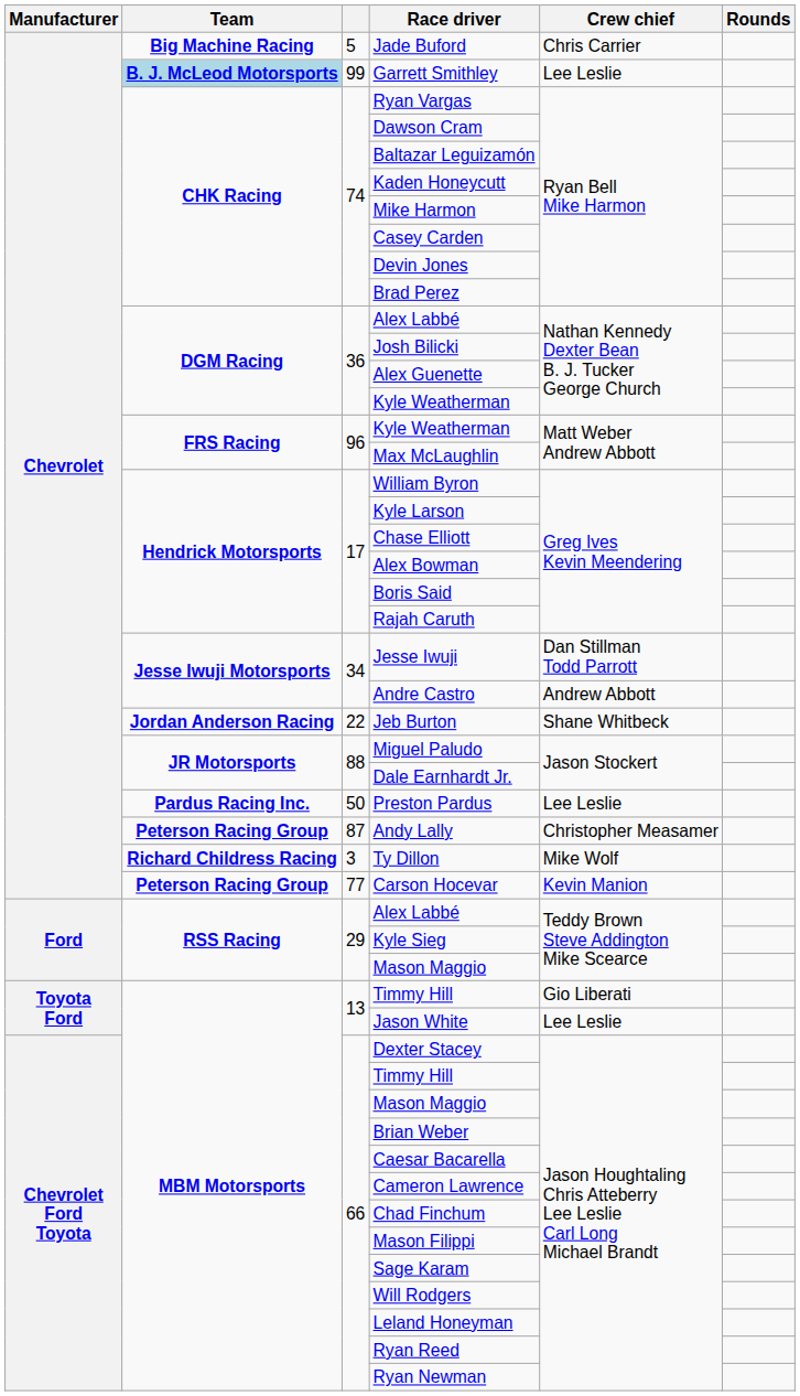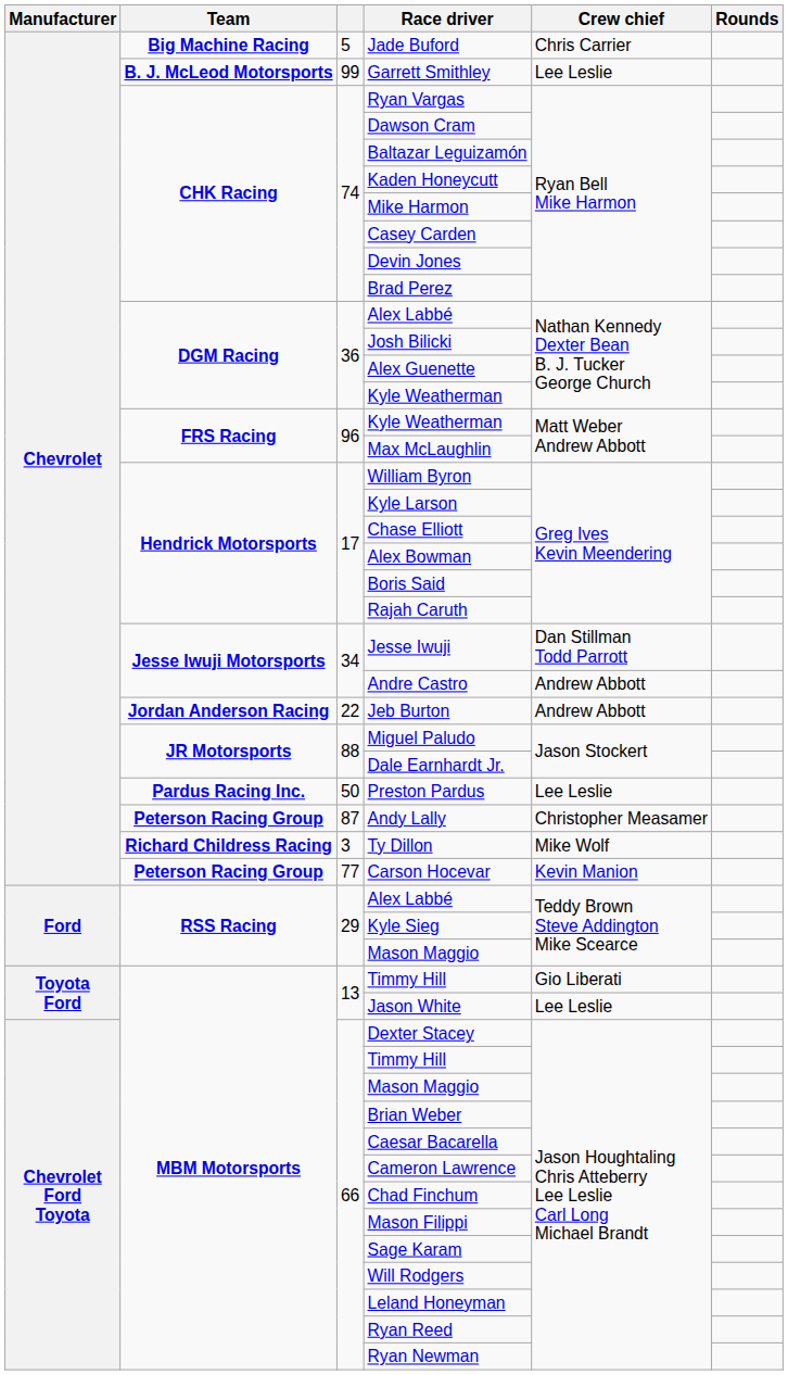 <table class="wikitable" style="font-size: 95%;">
 <tr>
 <th>Manufacturer</th>
 <th>Team</th>
 <th></th>
 <th>Race driver</th>
 <th>Crew chief</th>
 <th>Rounds</th>
 </tr>
 <tr>
 <th rowspan=31><a href='#'>Chevrolet</a></th>
 <td style="text-align:center;"><strong><a href='#'>Big Machine Racing</a></strong></td>
 <td>5</td>
 <td><a href='#'>Jade Buford</a></td>
 <td>Chris Carrier</td>
 <td></td>
 </tr>
 <tr>
-<td style="background: lightblue; text-align:center;"><strong><a href='#'>B. J. McLeod Motorsports</a></strong></td>
+<td style="text-align:center;"><strong><a href='#'>B. J. McLeod Motorsports</a></strong></td>
 <td>99</td>
 <td><a href='#'>Garrett Smithley</a></td>
 <td>Lee Leslie</td>
 <td></td>
 </tr>
 <tr>
 <td rowspan=8 style="text-align:center;"><strong><a href='#'>CHK Racing</a></strong></td>
 <td rowspan=8>74</td>
 <td><a href='#'>Ryan Vargas</a></td>
 <td rowspan=8>Ryan Bell <small></small> <br> <a href='#'>Mike Harmon</a> <small></small></td>
 <td></td>
 </tr>
 <tr>
 <td><a href='#'>Dawson Cram</a></td>
 <td></td>
 </tr>
 <tr>
 <td><a href='#'>Baltazar Leguizamón</a></td>
 <td></td>
 </tr>
 <tr>
 <td><a href='#'>Kaden Honeycutt</a></td>
 <td></td>
 </tr>
 <tr>
 <td><a href='#'>Mike Harmon</a></td>
 <td></td>
 </tr>
 <tr>
 <td><a href='#'>Casey Carden</a></td>
 <td></td>
 </tr>
 <tr>
 <td><a href='#'>Devin Jones</a></td>
 <td></td>
 </tr>
 <tr>
 <td><a href='#'>Brad Perez</a></td>
 <td></td>
 </tr>
 <tr>
 <td rowspan=4 style="text-align:center;"><strong><a href='#'>DGM Racing</a></strong></td>
 <td rowspan=4>36</td>
 <td><a href='#'>Alex Labbé</a></td>
 <td rowspan=4>Nathan Kennedy <small></small> <br> <a href='#'>Dexter Bean</a> <small></small> <br> B. J. Tucker <small></small> <br> George Church <small></small></td>
 <td></td>
 </tr>
 <tr>
 <td><a href='#'>Josh Bilicki</a></td>
 <td></td>
 </tr>
 <tr>
 <td><a href='#'>Alex Guenette</a></td>
 <td></td>
 </tr>
 <tr>
 <td><a href='#'>Kyle Weatherman</a></td>
 <td></td>
 </tr>
 <tr>
 <td rowspan=2 style="text-align:center;"><strong><a href='#'>FRS Racing</a></strong></td>
 <td rowspan=2>96</td>
 <td><a href='#'>Kyle Weatherman</a></td>
 <td rowspan=2>Matt Weber <small></small> <br> Andrew Abbott <small></small></td>
 <td></td>
 </tr>
 <tr>
 <td><a href='#'>Max McLaughlin</a></td>
 <td></td>
 </tr>
 <tr>
 <td rowspan=6 style="text-align:center;"><strong><a href='#'>Hendrick Motorsports</a></strong></td>
 <td rowspan=6>17</td>
 <td><a href='#'>William Byron</a></td>
 <td rowspan=6><a href='#'>Greg Ives</a> <small></small> <br> <a href='#'>Kevin Meendering</a> <small></small></td>
 <td></td>
 </tr>
 <tr>
 <td><a href='#'>Kyle Larson</a></td>
 <td></td>
 </tr>
 <tr>
 <td><a href='#'>Chase Elliott</a></td>
 <td></td>
 </tr>
 <tr>
 <td><a href='#'>Alex Bowman</a></td>
 <td></td>
 </tr>
 <tr>
 <td><a href='#'>Boris Said</a></td>
 <td></td>
 </tr>
 <tr>
 <td><a href='#'>Rajah Caruth</a></td>
 <td></td>
 </tr>
 <tr>
 <td rowspan=2 style="text-align:center;"><strong><a href='#'>Jesse Iwuji Motorsports</a></strong></td>
 <td rowspan=2>34</td>
 <td><a href='#'>Jesse Iwuji</a></td>
 <td>Dan Stillman <small></small> <br> <a href='#'>Todd Parrott</a> <small></small></td>
 <td></td>
 </tr>
 <tr>
 <td><a href='#'>Andre Castro</a></td>
 <td>Andrew Abbott</td>
 <td></td>
 </tr>
 <tr>
 <td style="text-align:center;"><strong><a href='#'>Jordan Anderson Racing</a></strong></td>
 <td>22</td>
 <td><a href='#'>Jeb Burton</a></td>
-<td>Shane Whitbeck</td>
+<td>Andrew Abbott</td>
 <td></td>
 </tr>
 <tr>
 <td rowspan=2 style="text-align:center;"><strong><a href='#'>JR Motorsports</a></strong></td>
 <td rowspan=2>88</td>
 <td><a href='#'>Miguel Paludo</a></td>
 <td rowspan=2>Jason Stockert</td>
 <td></td>
 </tr>
 <tr>
 <td><a href='#'>Dale Earnhardt Jr.</a></td>
 <td></td>
 </tr>
 <tr>
 <td style="text-align:center;"><strong><a href='#'>Pardus Racing Inc.</a></strong></td>
 <td>50</td>
 <td><a href='#'>Preston Pardus</a></td>
 <td>Lee Leslie</td>
 <td></td>
 </tr>
 <tr>
 <td style="text-align:center;"><strong><a href='#'>Peterson Racing Group</a></strong></td>
 <td>87</td>
 <td><a href='#'>Andy Lally</a></td>
 <td>Christopher Measamer</td>
 <td></td>
 </tr>
 <tr>
 <td style="text-align:center;"><strong><a href='#'>Richard Childress Racing</a></strong></td>
 <td>3</td>
 <td><a href='#'>Ty Dillon</a></td>
 <td>Mike Wolf</td>
 <td></td>
 </tr>
 <tr>
 <td style="text-align:center;"><strong><a href='#'>Peterson Racing Group</a></strong></td>
 <td>77</td>
 <td><a href='#'>Carson Hocevar</a></td>
 <td><a href='#'>Kevin Manion</a></td>
 <td></td>
 </tr>
 <tr>
 <th rowspan=3><a href='#'>Ford</a></th>
 <td rowspan=3 style="text-align:center;"><strong><a href='#'>RSS Racing</a></strong></td>
 <td rowspan=3>29</td>
 <td><a href='#'>Alex Labbé</a></td>
 <td rowspan=3>Teddy Brown <small></small> <br> <a href='#'>Steve Addington</a> <small></small> <br> Mike Scearce <small></small></td>
 <td></td>
 </tr>
 <tr>
 <td><a href='#'>Kyle Sieg</a></td>
 <td></td>
 </tr>
 <tr>
 <td><a href='#'>Mason Maggio</a></td>
 <td></td>
 </tr>
 <tr>
 <th rowspan=2><a href='#'>Toyota</a> <small></small> <br> <a href='#'>Ford</a> <small></small></th>
 <td rowspan=15 style="text-align:center;"><strong><a href='#'>MBM Motorsports</a></strong></td>
 <td rowspan=2>13</td>
 <td><a href='#'>Timmy Hill</a></td>
 <td>Gio Liberati</td>
 <td></td>
 </tr>
 <tr>
 <td><a href='#'>Jason White</a></td>
 <td>Lee Leslie</td>
 <td></td>
 </tr>
 <tr>
 <th rowspan=13><a href='#'>Chevrolet</a> <small></small> <br> <a href='#'>Ford</a> <small></small> <br> <a href='#'>Toyota</a> <small></small></th>
 <td rowspan=13>66</td>
 <td><a href='#'>Dexter Stacey</a></td>
 <td rowspan=13>Jason Houghtaling <small></small> <br> Chris Atteberry <small></small> <br> Lee Leslie <small></small> <br> <a href='#'>Carl Long</a> <small></small> <br> Michael Brandt <small></small></td>
 <td></td>
 </tr>
 <tr>
 <td><a href='#'>Timmy Hill</a></td>
 <td></td>
 </tr>
 <tr>
 <td><a href='#'>Mason Maggio</a></td>
 <td></td>
 </tr>
 <tr>
 <td><a href='#'>Brian Weber</a></td>
 <td></td>
 </tr>
 <tr>
 <td><a href='#'>Caesar Bacarella</a></td>
 <td></td>
 </tr>
 <tr>
 <td><a href='#'>Cameron Lawrence</a></td>
 <td></td>
 </tr>
 <tr>
 <td><a href='#'>Chad Finchum</a></td>
 <td></td>
 </tr>
 <tr>
 <td><a href='#'>Mason Filippi</a></td>
 <td></td>
 </tr>
 <tr>
 <td><a href='#'>Sage Karam</a></td>
 <td></td>
 </tr>
 <tr>
 <td><a href='#'>Will Rodgers</a></td>
 <td></td>
 </tr>
 <tr>
 <td><a href='#'>Leland Honeyman</a></td>
 <td></td>
 </tr>
 <tr>
 <td><a href='#'>Ryan Reed</a></td>
 <td></td>
 </tr>
 <tr>
 <td><a href='#'>Ryan Newman</a></td>
 <td></td>
 </tr>
 </table>
